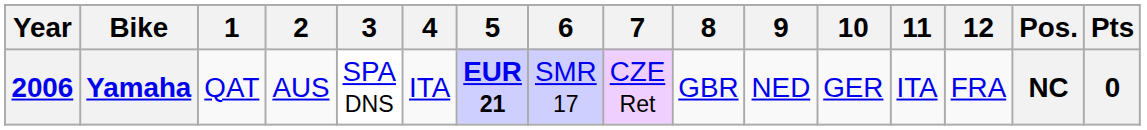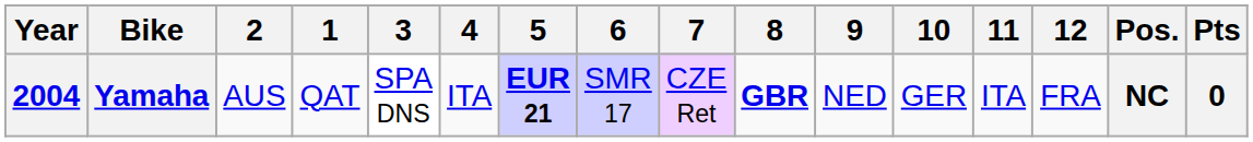 <table class="wikitable" style="text-align:center; font-size:90%">
 <tr>
 <th>Year</th>
 <th>Bike</th>
+<th>2</th>
 <th>1</th>
-<th>2</th>
 <th>3</th>
 <th>4</th>
 <th>5</th>
 <th>6</th>
 <th>7</th>
 <th>8</th>
 <th>9</th>
 <th>10</th>
 <th>11</th>
 <th>12</th>
 <th>Pos.</th>
 <th>Pts</th>
 </tr>
 <tr>
-<th><a href='#'>2006</a></th>
+<th><a href='#'>2004</a></th>
 <th><a href='#'>Yamaha</a></th>
+<td><a href='#'>AUS</a></td>
 <td><a href='#'>QAT</a></td>
-<td><a href='#'>AUS</a></td>
 <td style="background:#FFFFFF;"><a href='#'>SPA</a><br><small>DNS</small></td>
 <td><a href='#'>ITA</a></td>
 <td style="background:#CFCFFF;"><strong><a href='#'>EUR</a><br><small>21</small></strong></td>
 <td style="background:#CFCFFF;"><a href='#'>SMR</a><br><small>17</small></td>
 <td style="background:#EFCFFF;"><a href='#'>CZE</a><br><small>Ret</small></td>
-<td><a href='#'>GBR</a></td>
+<td><strong><a href='#'>GBR</a></strong></td>
 <td><a href='#'>NED</a></td>
 <td><a href='#'>GER</a></td>
 <td><a href='#'>ITA</a></td>
 <td><a href='#'>FRA</a></td>
 <th>NC</th>
 <th>0</th>
 </tr>
 </table>
